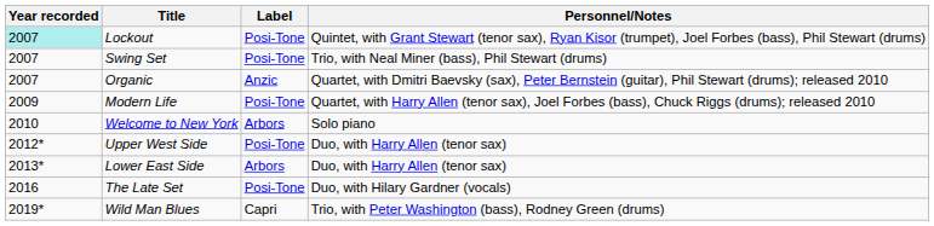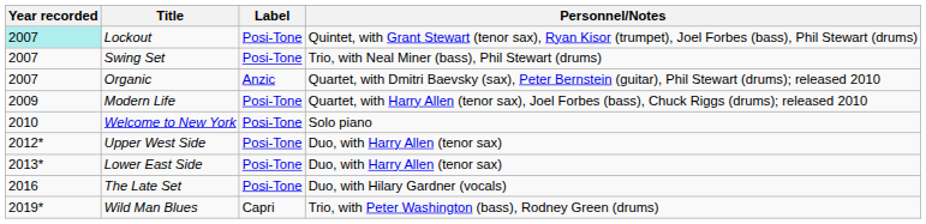 <table class="wikitable sortable">
 <tr>
 <th>Year recorded</th>
 <th>Title</th>
 <th>Label</th>
 <th>Personnel/Notes</th>
 </tr>
 <tr>
 <td style="background: paleturquoise;">2007</td>
 <td><em>Lockout</em></td>
 <td><a href='#'>Posi-Tone</a></td>
 <td>Quintet, with <a href='#'>Grant Stewart</a> (tenor sax), <a href='#'>Ryan Kisor</a> (trumpet), Joel Forbes (bass), Phil Stewart (drums)</td>
 </tr>
 <tr>
 <td>2007</td>
 <td><em>Swing Set</em></td>
 <td><a href='#'>Posi-Tone</a></td>
 <td>Trio, with Neal Miner (bass), Phil Stewart (drums)</td>
 </tr>
 <tr>
 <td>2007</td>
 <td><em>Organic</em></td>
 <td><a href='#'>Anzic</a></td>
 <td>Quartet, with Dmitri Baevsky (sax), <a href='#'>Peter Bernstein</a> (guitar), Phil Stewart (drums); released 2010</td>
 </tr>
 <tr>
 <td>2009</td>
 <td><em>Modern Life</em></td>
 <td><a href='#'>Posi-Tone</a></td>
 <td>Quartet, with <a href='#'>Harry Allen</a> (tenor sax), Joel Forbes (bass), Chuck Riggs (drums); released 2010</td>
 </tr>
 <tr>
 <td>2010</td>
 <td><em><a href='#'>Welcome to New York</a></em></td>
-<td><a href='#'>Arbors</a></td>
+<td><a href='#'>Posi-Tone</a></td>
 <td>Solo piano</td>
 </tr>
 <tr>
 <td>2012*</td>
 <td><em>Upper West Side</em></td>
 <td><a href='#'>Posi-Tone</a></td>
 <td>Duo, with <a href='#'>Harry Allen</a> (tenor sax)</td>
 </tr>
 <tr>
 <td>2013*</td>
 <td><em>Lower East Side</em></td>
-<td><a href='#'>Arbors</a></td>
+<td><a href='#'>Posi-Tone</a></td>
 <td>Duo, with <a href='#'>Harry Allen</a> (tenor sax)</td>
 </tr>
 <tr>
 <td>2016</td>
 <td><em>The Late Set</em></td>
 <td><a href='#'>Posi-Tone</a></td>
 <td>Duo, with Hilary Gardner (vocals)</td>
 </tr>
 <tr>
 <td>2019*</td>
 <td><em>Wild Man Blues</em></td>
 <td>Capri</td>
 <td>Trio, with <a href='#'>Peter Washington</a> (bass), Rodney Green (drums)</td>
 </tr>
 </table>
